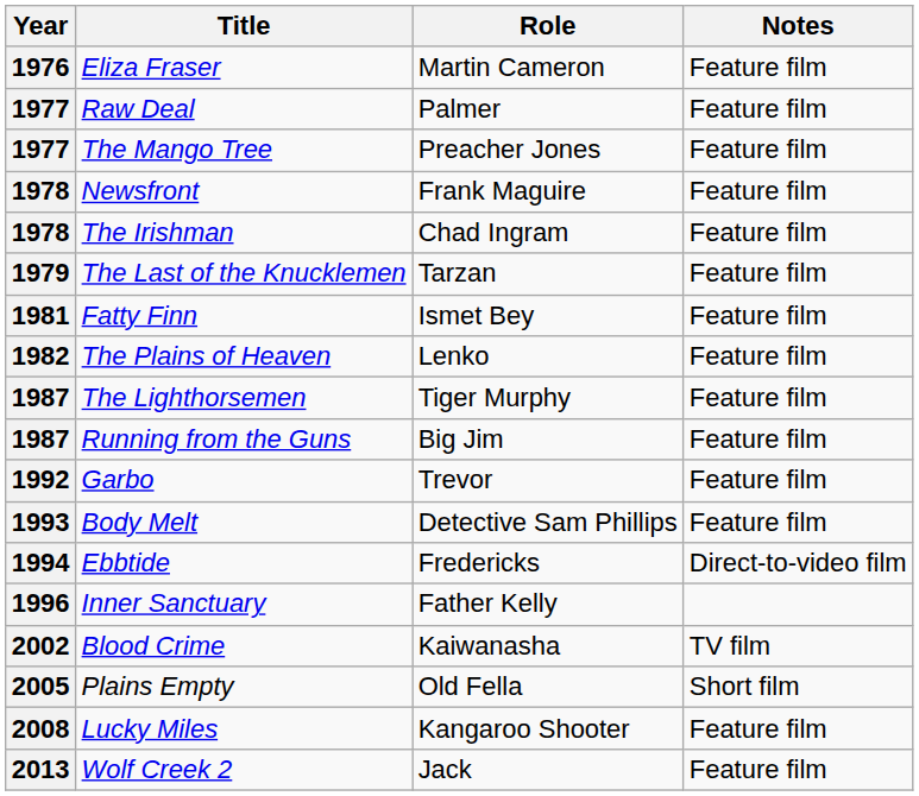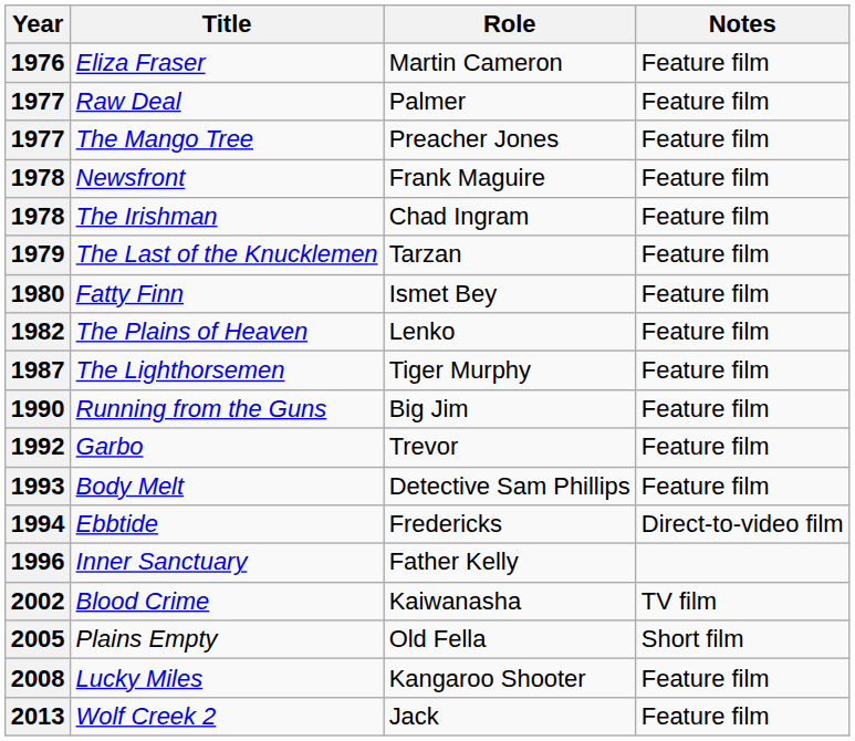 <table class="wikitable sortable plainrowheaders">
 <tr>
 <th scope="col">Year</th>
 <th scope="col">Title</th>
 <th scope="col">Role</th>
 <th scope="col" class="unsortable">Notes</th>
 </tr>
 <tr>
 <th scope="row">1976</th>
 <td><em><a href='#'>Eliza Fraser</a></em></td>
 <td>Martin Cameron</td>
 <td>Feature film</td>
 </tr>
 <tr>
 <th scope="row">1977</th>
 <td><em><a href='#'>Raw Deal</a></em></td>
 <td>Palmer</td>
 <td>Feature film</td>
 </tr>
 <tr>
 <th scope="row">1977</th>
 <td><em><a href='#'>The Mango Tree</a></em></td>
 <td>Preacher Jones</td>
 <td>Feature film</td>
 </tr>
 <tr>
 <th scope="row">1978</th>
 <td><em><a href='#'>Newsfront</a></em></td>
 <td>Frank Maguire</td>
 <td>Feature film</td>
 </tr>
 <tr>
 <th scope="row">1978</th>
 <td><em><a href='#'>The Irishman</a></em></td>
 <td>Chad Ingram</td>
 <td>Feature film</td>
 </tr>
 <tr>
 <th scope="row">1979</th>
 <td><em><a href='#'>The Last of the Knucklemen</a></em></td>
 <td>Tarzan</td>
 <td>Feature film</td>
 </tr>
 <tr>
-<th scope="row">1981</th>
+<th scope="row">1980</th>
 <td><em><a href='#'>Fatty Finn</a></em></td>
 <td>Ismet Bey</td>
 <td>Feature film</td>
 </tr>
 <tr>
 <th scope="row">1982</th>
 <td><em><a href='#'>The Plains of Heaven</a></em></td>
 <td>Lenko</td>
 <td>Feature film</td>
 </tr>
 <tr>
 <th scope="row">1987</th>
 <td><em><a href='#'>The Lighthorsemen</a></em></td>
 <td>Tiger Murphy</td>
 <td>Feature film</td>
 </tr>
 <tr>
-<th scope="row">1987</th>
+<th scope="row">1990</th>
 <td><em><a href='#'>Running from the Guns</a></em></td>
 <td>Big Jim</td>
 <td>Feature film</td>
 </tr>
 <tr>
 <th scope="row">1992</th>
 <td><em><a href='#'>Garbo</a></em></td>
 <td>Trevor</td>
 <td>Feature film</td>
 </tr>
 <tr>
 <th scope="row">1993</th>
 <td><em><a href='#'>Body Melt</a></em></td>
 <td>Detective Sam Phillips</td>
 <td>Feature film</td>
 </tr>
 <tr>
 <th scope="row">1994</th>
 <td><em><a href='#'>Ebbtide</a></em></td>
 <td>Fredericks</td>
 <td>Direct-to-video film</td>
 </tr>
 <tr>
 <th scope="row">1996</th>
 <td><em><a href='#'>Inner Sanctuary</a></em></td>
 <td>Father Kelly</td>
 <td></td>
 </tr>
 <tr>
 <th scope="row">2002</th>
 <td><em><a href='#'>Blood Crime</a></em></td>
 <td>Kaiwanasha</td>
 <td>TV film</td>
 </tr>
 <tr>
 <th scope="row">2005</th>
 <td><em>Plains Empty</em></td>
 <td>Old Fella</td>
 <td>Short film</td>
 </tr>
 <tr>
 <th scope="row">2008</th>
 <td><em><a href='#'>Lucky Miles</a></em></td>
 <td>Kangaroo Shooter</td>
 <td>Feature film</td>
 </tr>
 <tr>
 <th scope="row">2013</th>
 <td><em><a href='#'>Wolf Creek 2</a></em></td>
 <td>Jack</td>
 <td>Feature film</td>
 </tr>
 </table>
